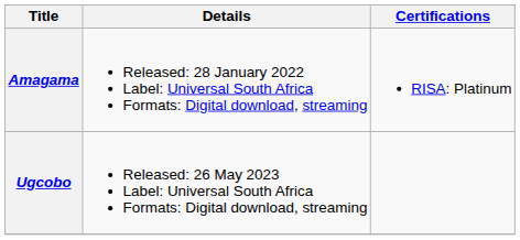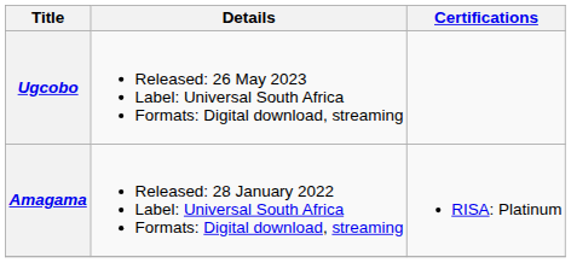 <table class="wikitable plainrowheaders">
 <tr>
 <th scope=col>Title</th>
 <th scope=col>Details</th>
 <th scope=col><a href='#'>Certifications</a></th>
 </tr>
 <tr>
+<th scope="row"><em><a href='#'>Ugcobo</a></em></th>
+<td><br><ul><li>Released: 26 May 2023</li><li>Label: Universal South Africa</li><li>Formats: Digital download, streaming</li></ul></td>
+<td></td>
+</tr>
+<tr>
 <th scope="row"><em><a href='#'>Amagama</a></em></th>
 <td><br><ul><li>Released: 28 January 2022</li><li>Label: <a href='#'>Universal South Africa</a></li><li>Formats: <a href='#'>Digital download</a>, <a href='#'>streaming</a></li></ul></td>
 <td><br><ul><li><a href='#'>RISA</a>: Platinum</li></ul></td>
 </tr>
 <tr>
-<th scope="row"><em><a href='#'>Ugcobo</a></em></th>
-<td><br><ul><li>Released: 26 May 2023</li><li>Label: Universal South Africa</li><li>Formats: Digital download, streaming</li></ul></td>
-<td></td>
-</tr>
-<tr>
 </tr>
 </table>
